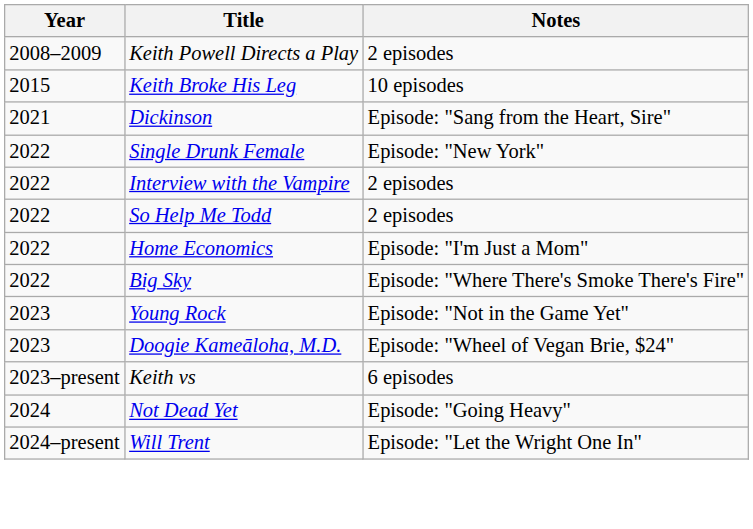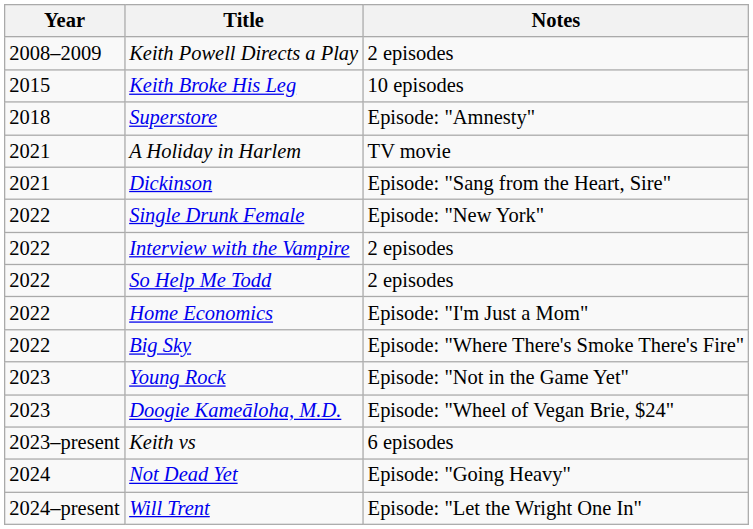 <table class="wikitable sortable">
 <tr>
 <th>Year</th>
 <th>Title</th>
 <th>Notes</th>
 </tr>
 <tr>
 <td>2008–2009</td>
 <td><em>Keith Powell Directs a Play</em></td>
 <td>2 episodes</td>
 </tr>
 <tr>
 <td>2015</td>
 <td><em><a href='#'>Keith Broke His Leg</a></em></td>
 <td>10 episodes</td>
+</tr>
+<tr>
+<td>2018</td>
+<td><em><a href='#'>Superstore</a></em></td>
+<td>Episode: "Amnesty"</td>
+</tr>
+<tr>
+<td>2021</td>
+<td><em>A Holiday in Harlem</em></td>
+<td>TV movie</td>
 </tr>
 <tr>
 <td>2021</td>
 <td><em><a href='#'>Dickinson</a></em></td>
 <td>Episode: "Sang from the Heart, Sire"</td>
 </tr>
 <tr>
 <td>2022</td>
 <td><em><a href='#'>Single Drunk Female</a></em></td>
 <td>Episode: "New York"</td>
 </tr>
 <tr>
 <td>2022</td>
 <td><em><a href='#'>Interview with the Vampire</a></em></td>
 <td>2 episodes</td>
 </tr>
 <tr>
 <td>2022</td>
 <td><em><a href='#'>So Help Me Todd</a></em></td>
 <td>2 episodes</td>
 </tr>
 <tr>
 <td>2022</td>
 <td><em><a href='#'>Home Economics</a></em></td>
 <td>Episode: "I'm Just a Mom"</td>
 </tr>
 <tr>
 <td>2022</td>
 <td><em><a href='#'>Big Sky</a></em></td>
 <td>Episode: "Where There's Smoke There's Fire"</td>
 </tr>
 <tr>
 <td>2023</td>
 <td><em><a href='#'>Young Rock</a></em></td>
 <td>Episode: "Not in the Game Yet"</td>
 </tr>
 <tr>
 <td>2023</td>
 <td><em><a href='#'>Doogie Kameāloha, M.D.</a></em></td>
 <td>Episode: "Wheel of Vegan Brie, $24"</td>
 </tr>
 <tr>
 <td>2023–present</td>
 <td><em>Keith vs</em></td>
 <td>6 episodes</td>
 </tr>
 <tr>
 <td>2024</td>
 <td><em><a href='#'>Not Dead Yet</a></em></td>
 <td>Episode: "Going Heavy"</td>
 </tr>
 <tr>
 <td>2024–present</td>
 <td><em><a href='#'>Will Trent</a></em></td>
 <td>Episode: "Let the Wright One In"</td>
 </tr>
 </table>
